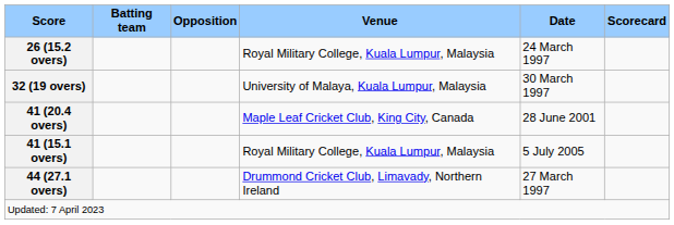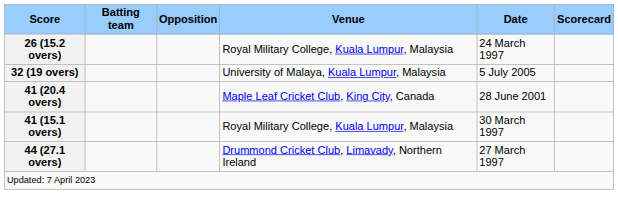 <table class="wikitable" style="width:100%">
 <tr bgcolor=#99ccff>
 <th style="background-color:#99ccff;">Score</th>
 <th style="background-color:#99ccff;">Batting team</th>
 <th style="background-color:#99ccff;">Opposition</th>
 <th style="background-color:#99ccff;">Venue</th>
 <th style="background-color:#99ccff;">Date</th>
 <th style="background-color:#99ccff;">Scorecard</th>
 </tr>
 <tr>
 <th>26 (15.2 overs)</th>
 <td></td>
 <td></td>
 <td>Royal Military College, <a href='#'>Kuala Lumpur</a>, Malaysia</td>
 <td>24 March 1997</td>
 <td></td>
 </tr>
 <tr>
 <th>32 (19 overs)</th>
 <td></td>
 <td></td>
 <td>University of Malaya, <a href='#'>Kuala Lumpur</a>, Malaysia</td>
-<td>30 March 1997</td>
+<td>5 July 2005</td>
 <td></td>
 </tr>
 <tr>
 <th>41 (20.4 overs)</th>
 <td></td>
 <td></td>
 <td><a href='#'>Maple Leaf Cricket Club</a>, <a href='#'>King City</a>, Canada</td>
 <td>28 June 2001</td>
 <td></td>
 </tr>
 <tr>
 <th>41 (15.1 overs)</th>
 <td></td>
 <td></td>
 <td>Royal Military College, <a href='#'>Kuala Lumpur</a>, Malaysia</td>
-<td>5 July 2005</td>
+<td>30 March 1997</td>
 <td></td>
 </tr>
 <tr>
 <th>44 (27.1 overs)</th>
 <td></td>
 <td></td>
 <td><a href='#'>Drummond Cricket Club</a>, <a href='#'>Limavady</a>, Northern Ireland</td>
 <td>27 March 1997</td>
 <td></td>
 </tr>
 <tr>
 <td scope="row" colspan=6><small>Updated: 7 April 2023</small></td>
 </tr>
 </table>
